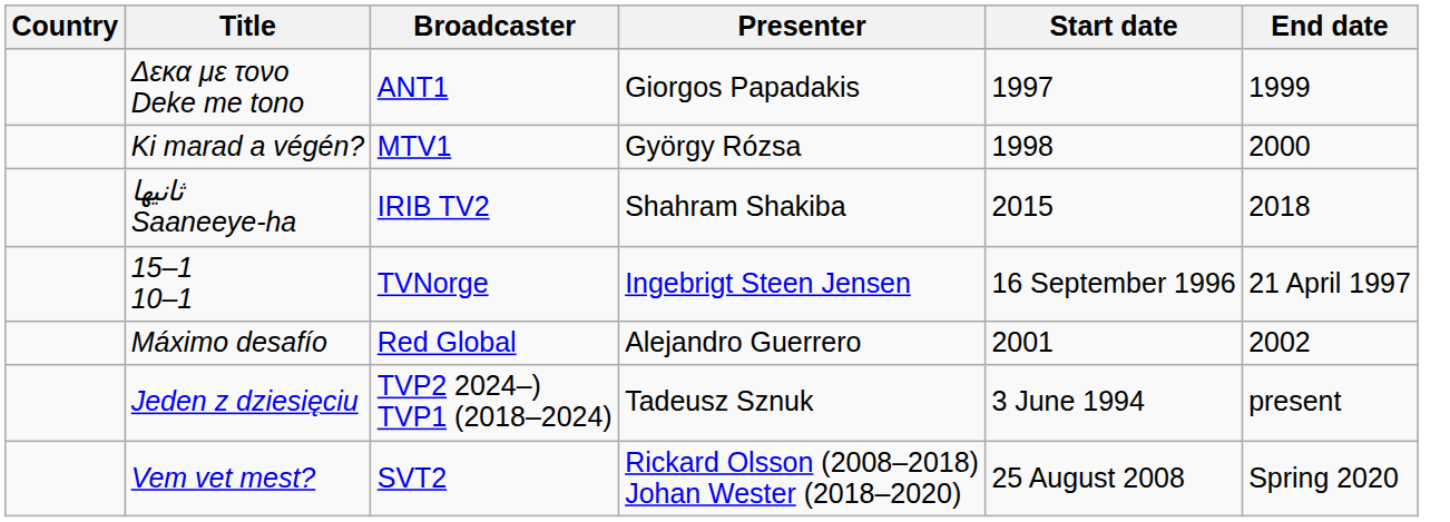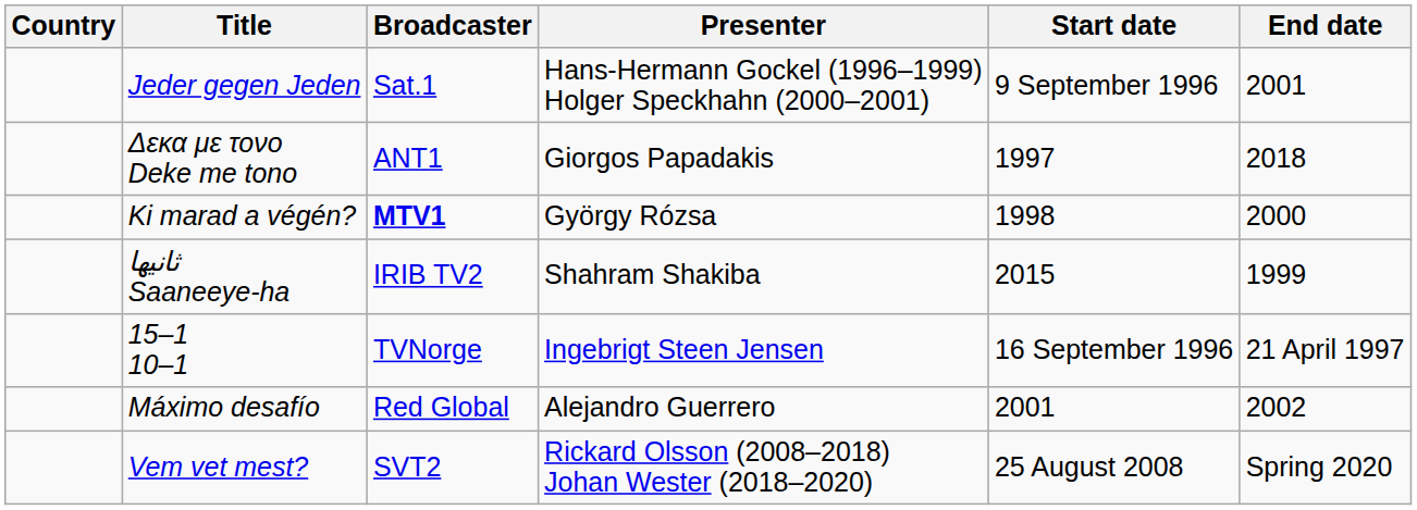 <table class="wikitable">
 <tr>
 <th>Country</th>
 <th>Title</th>
 <th>Broadcaster</th>
 <th>Presenter</th>
 <th>Start date</th>
 <th>End date</th>
 </tr>
 <tr>
 <td></td>
+<td><em><a href='#'>Jeder gegen Jeden</a></em></td>
+<td><a href='#'>Sat.1</a></td>
+<td>Hans-Hermann Gockel (1996–1999)<br>Holger Speckhahn (2000–2001)</td>
+<td>9 September 1996</td>
+<td>2001</td>
+</tr>
+<tr>
+<td></td>
 <td><em>Δεκα με τονο</em><br><em>Deke me tono</em></td>
 <td><a href='#'>ANT1</a></td>
 <td>Giorgos Papadakis</td>
 <td>1997</td>
-<td>1999</td>
+<td>2018</td>
 </tr>
 <tr>
 <td></td>
 <td><em>Ki marad a végén?</em></td>
-<td><a href='#'>MTV1</a></td>
+<td><strong><a href='#'>MTV1</a></strong></td>
 <td>György Rózsa</td>
 <td>1998</td>
 <td>2000</td>
 </tr>
 <tr>
 <td></td>
 <td><em>ثانیها</em><br><em>Saaneeye-ha</em></td>
 <td><a href='#'>IRIB TV2</a></td>
 <td>Shahram Shakiba</td>
 <td>2015</td>
-<td>2018</td>
+<td>1999</td>
 </tr>
 <tr>
 <td></td>
 <td><em>15–1</em><br><em>10–1</em></td>
 <td><a href='#'>TVNorge</a></td>
 <td><a href='#'>Ingebrigt Steen Jensen</a></td>
 <td>16 September 1996</td>
 <td>21 April 1997</td>
 </tr>
 <tr>
 <td></td>
 <td><em>Máximo desafío</em></td>
 <td><a href='#'>Red Global</a></td>
 <td>Alejandro Guerrero</td>
 <td>2001</td>
 <td>2002</td>
 </tr>
 <tr>
 <td></td>
-<td><em><a href='#'>Jeden z dziesięciu</a></em></td>
-<td><a href='#'>TVP2</a>  2024–)<br><a href='#'>TVP1</a> (2018–2024)</td>
-<td>Tadeusz Sznuk</td>
-<td>3 June 1994</td>
-<td>present</td>
-</tr>
-<tr>
-<td></td>
 <td><em><a href='#'>Vem vet mest?</a></em></td>
 <td><a href='#'>SVT2</a></td>
 <td><a href='#'>Rickard Olsson</a> (2008–2018)<br><a href='#'>Johan Wester</a> (2018–2020)</td>
 <td>25 August 2008</td>
 <td>Spring 2020</td>
 </tr>
 </table>
